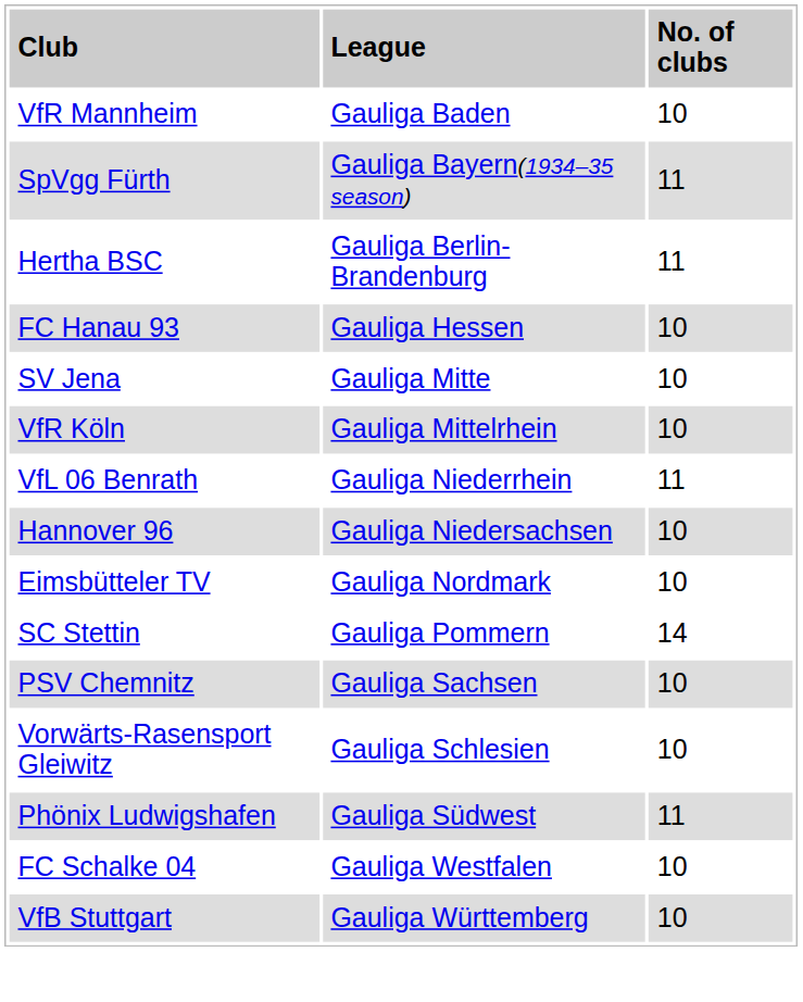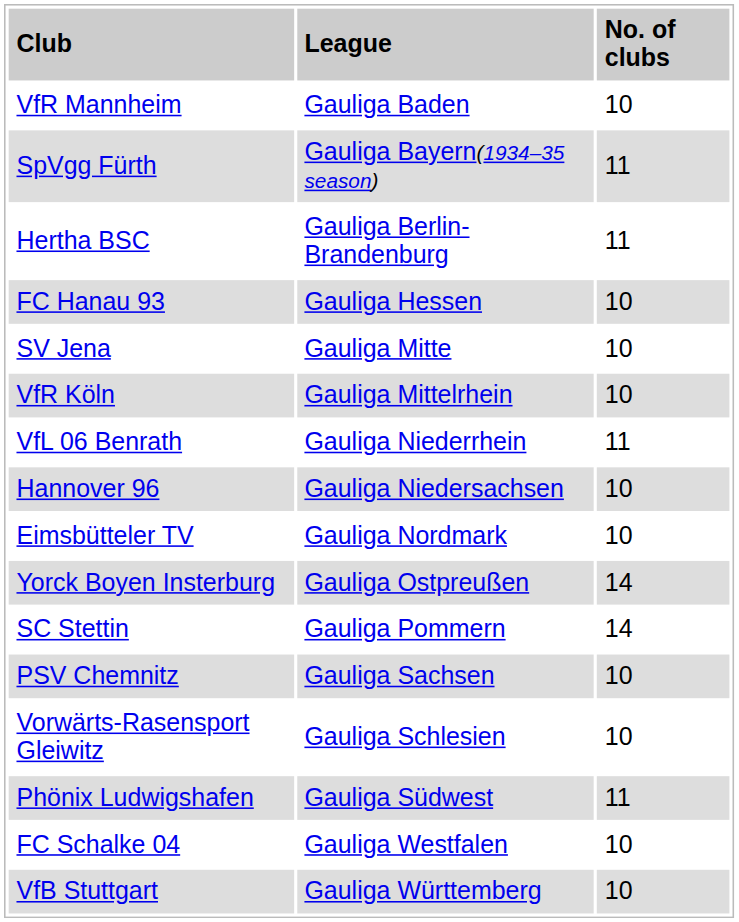 <table style="border:1px solid #bbb;background:#fff;" cellpadding="5" cellspacing="2" width="75%">
 <tr style="background:#ccc;font-weight:bold">
 <td>Club</td>
 <td>League</td>
 <td>No. of clubs</td>
 </tr>
 <tr>
 <td><a href='#'>VfR Mannheim</a></td>
 <td><a href='#'>Gauliga Baden</a></td>
 <td>10</td>
 </tr>
 <tr style="background:#ddd">
 <td><a href='#'>SpVgg Fürth</a></td>
 <td><a href='#'>Gauliga Bayern</a><small><em>(<a href='#'>1934–35 season</a>)</em></small></td>
 <td>11</td>
 </tr>
 <tr>
 <td><a href='#'>Hertha BSC</a></td>
 <td><a href='#'>Gauliga Berlin-Brandenburg</a></td>
 <td>11</td>
 </tr>
 <tr style="background:#ddd">
 <td><a href='#'>FC Hanau 93</a></td>
 <td><a href='#'>Gauliga Hessen</a></td>
 <td>10</td>
 </tr>
 <tr>
 <td><a href='#'>SV Jena</a></td>
 <td><a href='#'>Gauliga Mitte</a></td>
 <td>10</td>
 </tr>
 <tr style="background:#ddd">
 <td><a href='#'>VfR Köln</a></td>
 <td><a href='#'>Gauliga Mittelrhein</a></td>
 <td>10</td>
 </tr>
 <tr>
 <td><a href='#'>VfL 06 Benrath</a></td>
 <td><a href='#'>Gauliga Niederrhein</a></td>
 <td>11</td>
 </tr>
 <tr style="background:#ddd">
 <td><a href='#'>Hannover 96</a></td>
 <td><a href='#'>Gauliga Niedersachsen</a></td>
 <td>10</td>
 </tr>
 <tr>
 <td><a href='#'>Eimsbütteler TV</a></td>
 <td><a href='#'>Gauliga Nordmark</a></td>
 <td>10</td>
 </tr>
+<tr style="background:#ddd">
+<td><a href='#'>Yorck Boyen Insterburg</a></td>
+<td><a href='#'>Gauliga Ostpreußen</a></td>
+<td>14</td>
+</tr>
 <tr>
 <td><a href='#'>SC Stettin</a></td>
 <td><a href='#'>Gauliga Pommern</a></td>
 <td>14</td>
 </tr>
 <tr style="background:#ddd">
 <td><a href='#'>PSV Chemnitz</a></td>
 <td><a href='#'>Gauliga Sachsen</a></td>
 <td>10</td>
 </tr>
 <tr>
 <td><a href='#'>Vorwärts-Rasensport Gleiwitz</a></td>
 <td><a href='#'>Gauliga Schlesien</a></td>
 <td>10</td>
 </tr>
 <tr style="background:#ddd">
 <td><a href='#'>Phönix Ludwigshafen</a></td>
 <td><a href='#'>Gauliga Südwest</a></td>
 <td>11</td>
 </tr>
 <tr>
 <td><a href='#'>FC Schalke 04</a></td>
 <td><a href='#'>Gauliga Westfalen</a></td>
 <td>10</td>
 </tr>
 <tr style="background:#ddd">
 <td><a href='#'>VfB Stuttgart</a></td>
 <td><a href='#'>Gauliga Württemberg</a></td>
 <td>10</td>
 </tr>
 </table>
